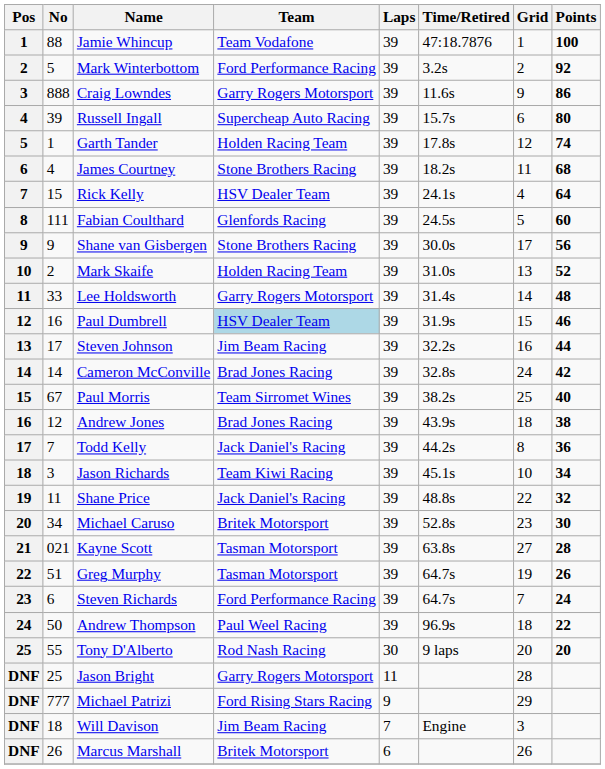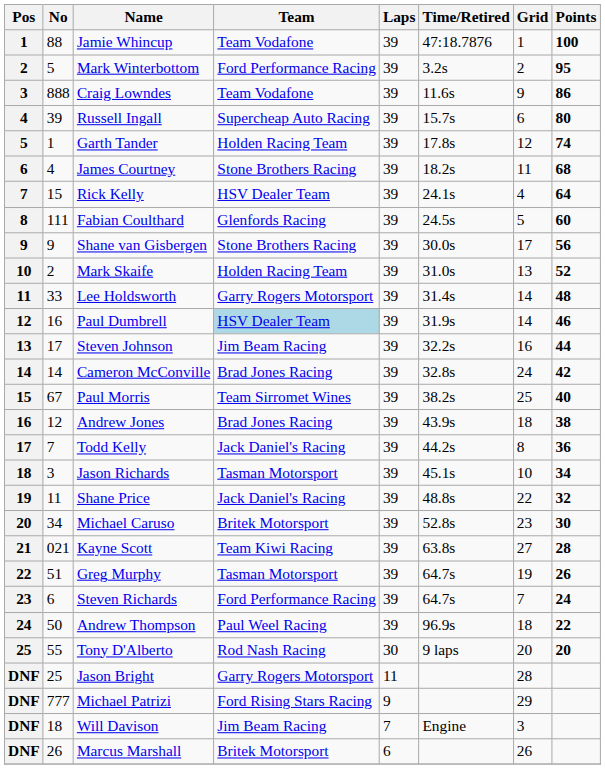 <table class="wikitable" style="font-size: 95%;">
 <tr>
 <th>Pos</th>
 <th>No</th>
 <th>Name</th>
 <th>Team</th>
 <th>Laps</th>
 <th>Time/Retired</th>
 <th>Grid</th>
 <th>Points</th>
 </tr>
 <tr>
 <th>1</th>
 <td>88</td>
 <td><a href='#'>Jamie Whincup</a></td>
 <td><a href='#'>Team Vodafone</a></td>
 <td>39</td>
 <td>47:18.7876</td>
 <td>1</td>
 <td><strong>100</strong></td>
 </tr>
 <tr>
 <th>2</th>
 <td>5</td>
 <td><a href='#'>Mark Winterbottom</a></td>
 <td><a href='#'>Ford Performance Racing</a></td>
 <td>39</td>
 <td>3.2s</td>
 <td>2</td>
-<td><strong>92</strong></td>
+<td><strong>95</strong></td>
 </tr>
 <tr>
 <th>3</th>
 <td>888</td>
 <td><a href='#'>Craig Lowndes</a></td>
-<td><a href='#'>Garry Rogers Motorsport</a></td>
+<td><a href='#'>Team Vodafone</a></td>
 <td>39</td>
 <td>11.6s</td>
 <td>9</td>
 <td><strong>86</strong></td>
 </tr>
 <tr>
 <th>4</th>
 <td>39</td>
 <td><a href='#'>Russell Ingall</a></td>
 <td><a href='#'>Supercheap Auto Racing</a></td>
 <td>39</td>
 <td>15.7s</td>
 <td>6</td>
 <td><strong>80</strong></td>
 </tr>
 <tr>
 <th>5</th>
 <td>1</td>
 <td><a href='#'>Garth Tander</a></td>
 <td><a href='#'>Holden Racing Team</a></td>
 <td>39</td>
 <td>17.8s</td>
 <td>12</td>
 <td><strong>74</strong></td>
 </tr>
 <tr>
 <th>6</th>
 <td>4</td>
 <td><a href='#'>James Courtney</a></td>
 <td><a href='#'>Stone Brothers Racing</a></td>
 <td>39</td>
 <td>18.2s</td>
 <td>11</td>
 <td><strong>68</strong></td>
 </tr>
 <tr>
 <th>7</th>
 <td>15</td>
 <td><a href='#'>Rick Kelly</a></td>
 <td><a href='#'>HSV Dealer Team</a></td>
 <td>39</td>
 <td>24.1s</td>
 <td>4</td>
 <td><strong>64</strong></td>
 </tr>
 <tr>
 <th>8</th>
 <td>111</td>
 <td><a href='#'>Fabian Coulthard</a></td>
 <td><a href='#'>Glenfords Racing</a></td>
 <td>39</td>
 <td>24.5s</td>
 <td>5</td>
 <td><strong>60</strong></td>
 </tr>
 <tr>
 <th>9</th>
 <td>9</td>
 <td><a href='#'>Shane van Gisbergen</a></td>
 <td><a href='#'>Stone Brothers Racing</a></td>
 <td>39</td>
 <td>30.0s</td>
 <td>17</td>
 <td><strong>56</strong></td>
 </tr>
 <tr>
 <th>10</th>
 <td>2</td>
 <td><a href='#'>Mark Skaife</a></td>
 <td><a href='#'>Holden Racing Team</a></td>
 <td>39</td>
 <td>31.0s</td>
 <td>13</td>
 <td><strong>52</strong></td>
 </tr>
 <tr>
 <th>11</th>
 <td>33</td>
 <td><a href='#'>Lee Holdsworth</a></td>
 <td><a href='#'>Garry Rogers Motorsport</a></td>
 <td>39</td>
 <td>31.4s</td>
 <td>14</td>
 <td><strong>48</strong></td>
 </tr>
 <tr>
 <th>12</th>
 <td>16</td>
 <td><a href='#'>Paul Dumbrell</a></td>
 <td style="background: lightblue;"><a href='#'>HSV Dealer Team</a></td>
 <td>39</td>
 <td>31.9s</td>
-<td>15</td>
+<td>14</td>
 <td><strong>46</strong></td>
 </tr>
 <tr>
 <th>13</th>
 <td>17</td>
 <td><a href='#'>Steven Johnson</a></td>
 <td><a href='#'>Jim Beam Racing</a></td>
 <td>39</td>
 <td>32.2s</td>
 <td>16</td>
 <td><strong>44</strong></td>
 </tr>
 <tr>
 <th>14</th>
 <td>14</td>
 <td><a href='#'>Cameron McConville</a></td>
 <td><a href='#'>Brad Jones Racing</a></td>
 <td>39</td>
 <td>32.8s</td>
 <td>24</td>
 <td><strong>42</strong></td>
 </tr>
 <tr>
 <th>15</th>
 <td>67</td>
 <td><a href='#'>Paul Morris</a></td>
 <td><a href='#'>Team Sirromet Wines</a></td>
 <td>39</td>
 <td>38.2s</td>
 <td>25</td>
 <td><strong>40</strong></td>
 </tr>
 <tr>
 <th>16</th>
 <td>12</td>
 <td><a href='#'>Andrew Jones</a></td>
 <td><a href='#'>Brad Jones Racing</a></td>
 <td>39</td>
 <td>43.9s</td>
 <td>18</td>
 <td><strong>38</strong></td>
 </tr>
 <tr>
 <th>17</th>
 <td>7</td>
 <td><a href='#'>Todd Kelly</a></td>
 <td><a href='#'>Jack Daniel's Racing</a></td>
 <td>39</td>
 <td>44.2s</td>
 <td>8</td>
 <td><strong>36</strong></td>
 </tr>
 <tr>
 <th>18</th>
 <td>3</td>
 <td><a href='#'>Jason Richards</a></td>
-<td><a href='#'>Team Kiwi Racing</a></td>
+<td><a href='#'>Tasman Motorsport</a></td>
 <td>39</td>
 <td>45.1s</td>
 <td>10</td>
 <td><strong>34</strong></td>
 </tr>
 <tr>
 <th>19</th>
 <td>11</td>
 <td><a href='#'>Shane Price</a></td>
 <td><a href='#'>Jack Daniel's Racing</a></td>
 <td>39</td>
 <td>48.8s</td>
 <td>22</td>
 <td><strong>32</strong></td>
 </tr>
 <tr>
 <th>20</th>
 <td>34</td>
 <td><a href='#'>Michael Caruso</a></td>
 <td><a href='#'>Britek Motorsport</a></td>
 <td>39</td>
 <td>52.8s</td>
 <td>23</td>
 <td><strong>30</strong></td>
 </tr>
 <tr>
 <th>21</th>
 <td>021</td>
 <td><a href='#'>Kayne Scott</a></td>
-<td><a href='#'>Tasman Motorsport</a></td>
+<td><a href='#'>Team Kiwi Racing</a></td>
 <td>39</td>
 <td>63.8s</td>
 <td>27</td>
 <td><strong>28</strong></td>
 </tr>
 <tr>
 <th>22</th>
 <td>51</td>
 <td><a href='#'>Greg Murphy</a></td>
 <td><a href='#'>Tasman Motorsport</a></td>
 <td>39</td>
 <td>64.7s</td>
 <td>19</td>
 <td><strong>26</strong></td>
 </tr>
 <tr>
 <th>23</th>
 <td>6</td>
 <td><a href='#'>Steven Richards</a></td>
 <td><a href='#'>Ford Performance Racing</a></td>
 <td>39</td>
 <td>64.7s</td>
 <td>7</td>
 <td><strong>24</strong></td>
 </tr>
 <tr>
 <th>24</th>
 <td>50</td>
 <td><a href='#'>Andrew Thompson</a></td>
 <td><a href='#'>Paul Weel Racing</a></td>
 <td>39</td>
 <td>96.9s</td>
 <td>18</td>
 <td><strong>22</strong></td>
 </tr>
 <tr>
 <th>25</th>
 <td>55</td>
 <td><a href='#'>Tony D'Alberto</a></td>
 <td><a href='#'>Rod Nash Racing</a></td>
 <td>30</td>
 <td> 9 laps</td>
 <td>20</td>
 <td><strong>20</strong></td>
 </tr>
 <tr>
 <th>DNF</th>
 <td>25</td>
 <td><a href='#'>Jason Bright</a></td>
 <td><a href='#'>Garry Rogers Motorsport</a></td>
 <td>11</td>
 <td></td>
 <td>28</td>
 <td></td>
 </tr>
 <tr>
 <th>DNF</th>
 <td>777</td>
 <td><a href='#'>Michael Patrizi</a></td>
 <td><a href='#'>Ford Rising Stars Racing</a></td>
 <td>9</td>
 <td></td>
 <td>29</td>
 <td></td>
 </tr>
 <tr>
 <th>DNF</th>
 <td>18</td>
 <td><a href='#'>Will Davison</a></td>
 <td><a href='#'>Jim Beam Racing</a></td>
 <td>7</td>
 <td>Engine</td>
 <td>3</td>
 <td></td>
 </tr>
 <tr>
 <th>DNF</th>
 <td>26</td>
 <td><a href='#'>Marcus Marshall</a></td>
 <td><a href='#'>Britek Motorsport</a></td>
 <td>6</td>
 <td></td>
 <td>26</td>
 <td></td>
 </tr>
 <tr>
 </tr>
 </table>
